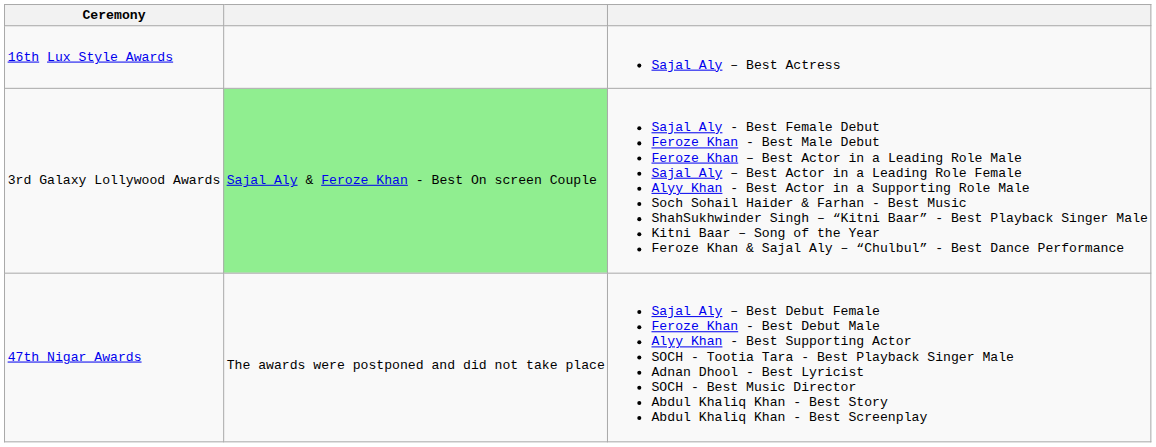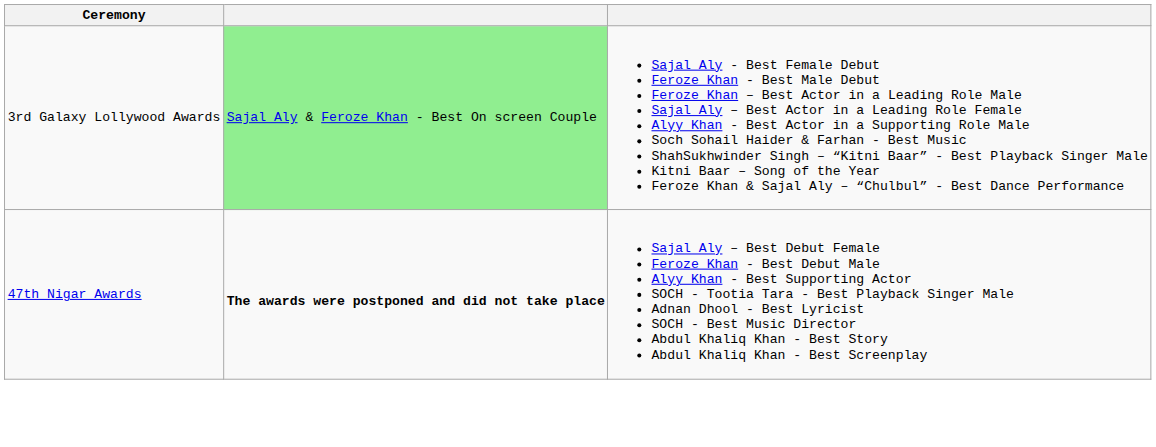 <table class="wikitable">
 <tr>
 <th>Ceremony</th>
 <th></th>
 <th></th>
-</tr>
-<tr>
-<td><a href='#'>16th</a> <a href='#'>Lux Style Awards</a></td>
-<td></td>
-<td><br><ul><li><a href='#'>Sajal Aly</a> – Best Actress</li></ul></td>
 </tr>
 <tr>
 <td>3rd Galaxy Lollywood Awards</td>
 <td style="background: lightgreen;"><a href='#'>Sajal Aly</a> & <a href='#'>Feroze Khan</a> - Best On screen Couple</td>
 <td><br><ul><li><a href='#'>Sajal Aly</a> - Best Female Debut</li><li><a href='#'>Feroze Khan</a> - Best Male Debut</li><li><a href='#'>Feroze Khan</a> – Best Actor in a Leading Role Male</li><li><a href='#'>Sajal Aly</a> – Best Actor in a Leading Role Female</li><li><a href='#'>Alyy Khan</a> - Best Actor in a Supporting Role Male</li><li>Soch Sohail Haider & Farhan - Best Music</li><li>ShahSukhwinder Singh – “Kitni Baar” - Best Playback Singer Male</li><li>Kitni Baar – Song of the Year</li><li>Feroze Khan & Sajal Aly – “Chulbul” - Best Dance Performance</li></ul></td>
 </tr>
 <tr>
 <td><a href='#'>47th Nigar Awards</a></td>
-<td><br>The awards were postponed and did not take place</td>
+<td><strong><br>The awards were postponed and did not take place</strong></td>
 <td><br><ul><li><a href='#'>Sajal Aly</a> – Best Debut Female</li><li><a href='#'>Feroze Khan</a> - Best Debut Male</li><li><a href='#'>Alyy Khan</a> - Best Supporting Actor</li><li>SOCH - Tootia Tara - Best Playback Singer Male</li><li>Adnan Dhool - Best Lyricist</li><li>SOCH - Best Music Director</li><li>Abdul Khaliq Khan - Best Story</li><li>Abdul Khaliq Khan - Best Screenplay</li></ul></td>
 </tr>
 </table>
